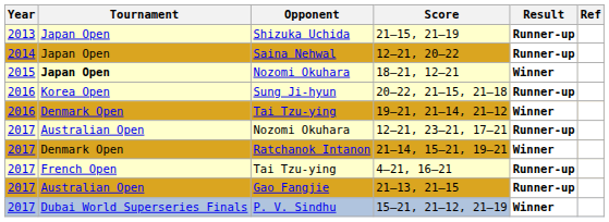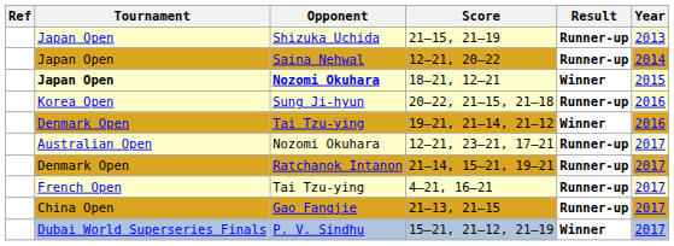 <table class="sortable wikitable" style="font-size: 90%">
 <tr>
-<th>Year</th>
+<th>Ref</th>
 <th>Tournament</th>
 <th>Opponent</th>
 <th>Score</th>
 <th>Result</th>
-<th>Ref</th>
+<th>Year</th>
 </tr>
 <tr style="background:#FFFFCC">
-<td align="center"><a href='#'>2013</a></td>
+<td style="text-align:center; background:white"></td>
 <td align="left"><a href='#'>Japan Open</a></td>
 <td align="left"> <a href='#'>Shizuka Uchida</a></td>
 <td align="left">21–15, 21–19</td>
 <td style="text-align:left; background:white"> <strong>Runner-up</strong></td>
-<td style="text-align:center; background:white"></td>
+<td align="center"><a href='#'>2013</a></td>
 </tr>
 <tr style="background:#DAA520">
-<td align="center"><a href='#'>2014</a></td>
+<td style="text-align:center; background:white"></td>
 <td align="left">Japan Open</td>
 <td align="left"> <a href='#'>Saina Nehwal</a></td>
 <td align="left">12–21, 20–22</td>
 <td style="text-align:left; background:white"> <strong>Runner-up</strong></td>
-<td style="text-align:center; background:white"></td>
+<td align="center"><a href='#'>2014</a></td>
 </tr>
 <tr style="background:#FFFFCC">
-<td align="center"><a href='#'>2015</a></td>
+<td style="text-align:center; background:white"></td>
 <td align="left"><strong>Japan Open</strong></td>
-<td align="left"> <a href='#'>Nozomi Okuhara</a></td>
+<td align="left"><strong> <a href='#'>Nozomi Okuhara</a></strong></td>
 <td align="left">18–21, 12–21</td>
 <td style="text-align:left; background:white"> <strong>Winner</strong></td>
-<td style="text-align:center; background:white"></td>
+<td align="center"><a href='#'>2015</a></td>
 </tr>
 <tr style="background:#FFFFCC">
-<td align="center"><a href='#'>2016</a></td>
+<td style="text-align:center; background:white"></td>
 <td align="left"><a href='#'>Korea Open</a></td>
 <td align="left"> <a href='#'>Sung Ji-hyun</a></td>
 <td align="left">20–22, 21–15, 21–18</td>
 <td style="text-align:left; background:white"> <strong>Runner-up</strong></td>
-<td style="text-align:center; background:white"></td>
+<td align="center"><a href='#'>2016</a></td>
 </tr>
 <tr style="background:#DAA520">
-<td align="center"><a href='#'>2016</a></td>
+<td style="text-align:center; background:white"></td>
 <td align="left"><a href='#'>Denmark Open</a></td>
 <td align="left"> <a href='#'>Tai Tzu-ying</a></td>
 <td align="left">19–21, 21–14, 21–12</td>
 <td style="text-align:left; background:white"> <strong>Winner</strong></td>
-<td style="text-align:center; background:white"></td>
+<td align="center"><a href='#'>2016</a></td>
 </tr>
 <tr style="background:#FFFFCC">
-<td align="center"><a href='#'>2017</a></td>
+<td style="text-align:center; background:white"></td>
 <td align="left"><a href='#'>Australian Open</a></td>
 <td align="left"> Nozomi Okuhara</td>
 <td align="left">12–21, 23–21, 17–21</td>
 <td style="text-align:left; background:white"> <strong>Runner-up</strong></td>
-<td style="text-align:center; background:white"></td>
+<td align="center"><a href='#'>2017</a></td>
 </tr>
 <tr style="background:#DAA520">
-<td align="center"><a href='#'>2017</a></td>
+<td style="text-align:center; background:white"></td>
 <td align="left">Denmark Open</td>
 <td align="left"> <a href='#'>Ratchanok Intanon</a></td>
 <td align="left">21–14, 15–21, 19–21</td>
-<td style="text-align:left; background:white"> <strong>Winner</strong></td>
-<td style="text-align:center; background:white"></td>
+<td style="text-align:left; background:white"> <strong>Runner-up</strong></td>
+<td align="center"><a href='#'>2017</a></td>
 </tr>
 <tr style="background:#FFFFCC">
-<td align="center"><a href='#'>2017</a></td>
+<td style="text-align:center; background:white"></td>
 <td align="left"><a href='#'>French Open</a></td>
 <td align="left"> Tai Tzu-ying</td>
 <td align="left">4–21, 16–21</td>
 <td style="text-align:left; background:white"> <strong>Runner-up</strong></td>
-<td style="text-align:center; background:white"></td>
+<td align="center"><a href='#'>2017</a></td>
 </tr>
 <tr style="background:#DAA520">
-<td align="center"><a href='#'>2017</a></td>
-<td align="left"><a href='#'>Australian Open</a></td>
+<td style="text-align:center; background:white"></td>
+<td align="left">China Open</td>
 <td align="left"> <a href='#'>Gao Fangjie</a></td>
 <td align="left">21–13, 21–15</td>
 <td style="text-align:left; background:white"> <strong>Runner-up</strong></td>
-<td style="text-align:center; background:white"></td>
+<td align="center"><a href='#'>2017</a></td>
 </tr>
 <tr style="background:#B0C4DE">
-<td align="center"><a href='#'>2017</a></td>
+<td style="text-align:center; background:white"></td>
 <td align="left"><a href='#'>Dubai World Superseries Finals</a></td>
 <td align="left"> <a href='#'>P. V. Sindhu</a></td>
 <td align="left">15–21, 21–12, 21–19</td>
 <td style="text-align:left; background:white">  <strong>Winner</strong></td>
-<td style="text-align:center; background:white"></td>
+<td align="center"><a href='#'>2017</a></td>
 </tr>
 </table>
